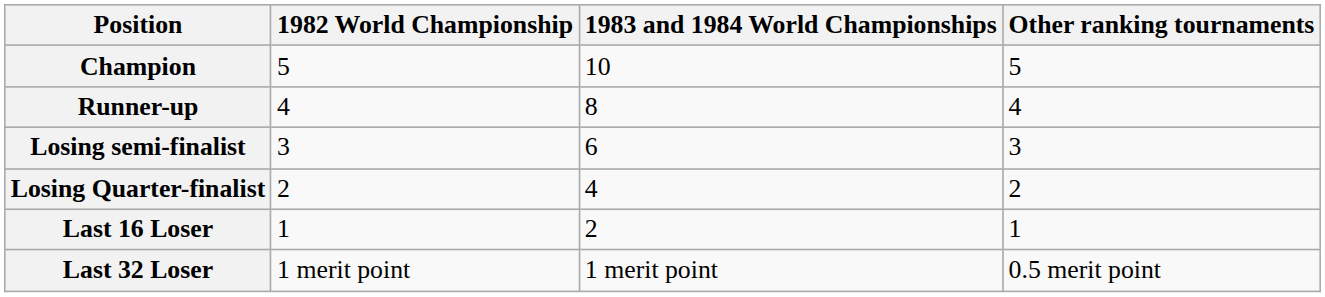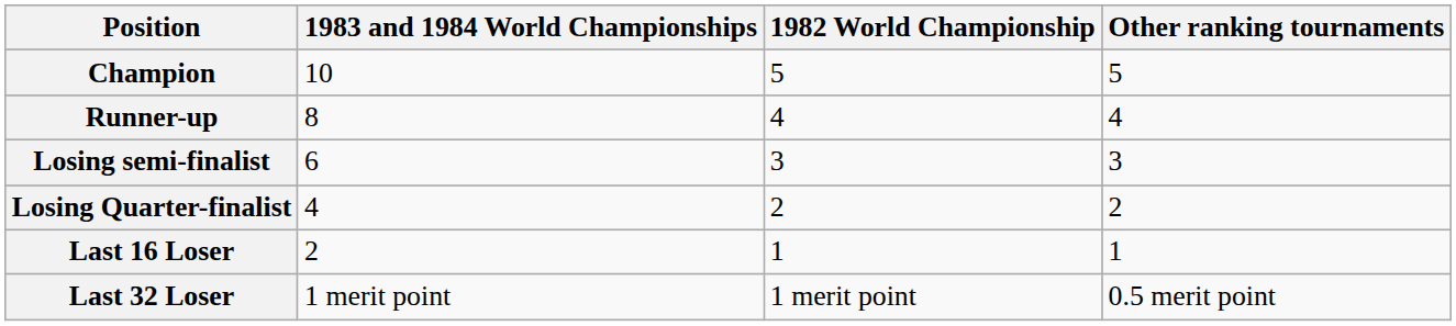 <table class="wikitable">
 <tr>
 <th scope=col>Position</th>
+<th scope=col>1983 and 1984 World Championships</th>
 <th scope=col>1982 World Championship</th>
-<th scope=col>1983 and 1984 World Championships</th>
 <th scope=col>Other ranking tournaments</th>
 </tr>
 <tr>
 <th scope=row>Champion</th>
+<td>10</td>
 <td>5</td>
-<td>10</td>
 <td>5</td>
 </tr>
 <tr>
 <th scope=row>Runner-up</th>
+<td>8</td>
 <td>4</td>
-<td>8</td>
 <td>4</td>
 </tr>
 <tr>
 <th scope=row>Losing semi-finalist</th>
+<td>6</td>
 <td>3</td>
-<td>6</td>
 <td>3</td>
 </tr>
 <tr>
 <th scope=row>Losing Quarter-finalist</th>
+<td>4</td>
 <td>2</td>
-<td>4</td>
 <td>2</td>
 </tr>
 <tr>
 <th scope=row>Last 16 Loser</th>
+<td>2</td>
 <td>1</td>
-<td>2</td>
 <td>1</td>
 </tr>
 <tr>
 <th scope=row>Last 32 Loser</th>
 <td>1 merit point</td>
 <td>1 merit point</td>
 <td>0.5 merit point</td>
 </tr>
 </table>
